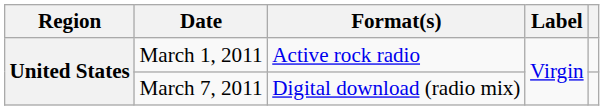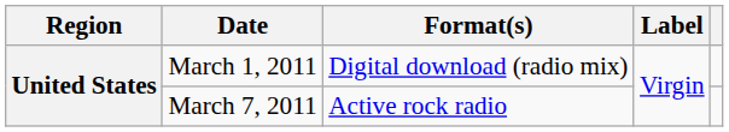 <table class="wikitable plainrowheaders">
 <tr>
 <th scope="col">Region</th>
 <th scope="col">Date</th>
 <th scope="col">Format(s)</th>
 <th scope="col">Label</th>
 <th scope="col"></th>
 </tr>
 <tr>
 <th scope="row" rowspan="2">United States</th>
 <td>March 1, 2011</td>
-<td><a href='#'>Active rock radio</a></td>
+<td><a href='#'>Digital download</a> (radio mix)</td>
 <td rowspan="2"><a href='#'>Virgin</a></td>
 <td></td>
 </tr>
 <tr>
 <td>March 7, 2011</td>
-<td><a href='#'>Digital download</a> (radio mix)</td>
+<td><a href='#'>Active rock radio</a></td>
 <td></td>
 </tr>
 </table>
